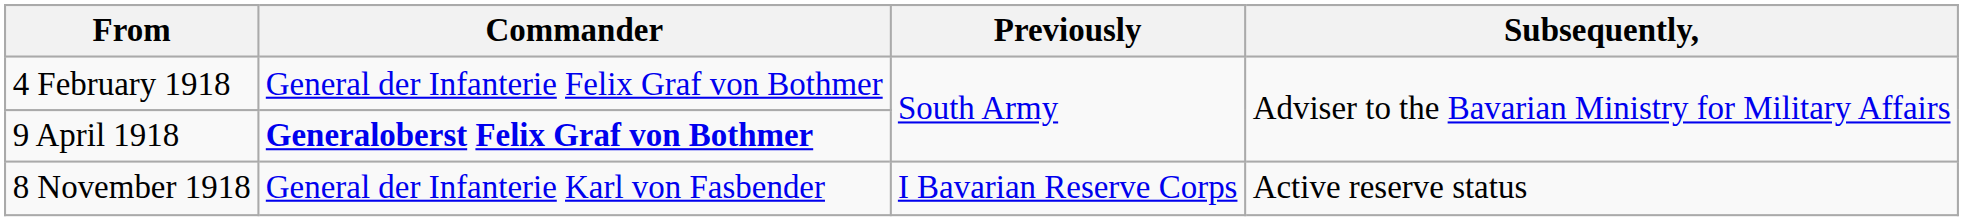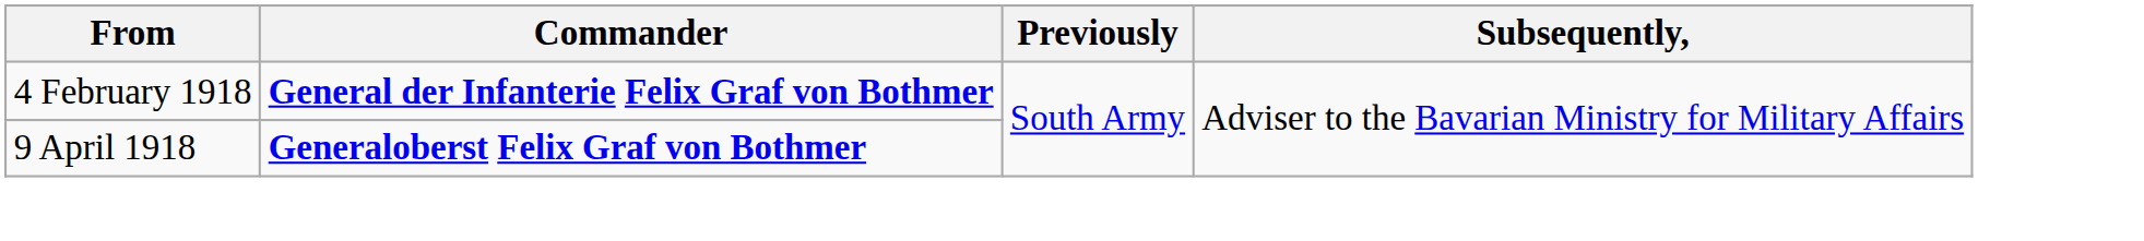 <table class="wikitable">
 <tr>
 <th>From</th>
 <th>Commander</th>
 <th>Previously</th>
 <th>Subsequently,</th>
 </tr>
 <tr>
 <td>4 February 1918</td>
-<td><a href='#'>General der Infanterie</a> <a href='#'>Felix Graf von Bothmer</a></td>
+<td><strong><a href='#'>General der Infanterie</a> <a href='#'>Felix Graf von Bothmer</a></strong></td>
 <td rowspan=2><a href='#'>South Army</a></td>
 <td rowspan=2>Adviser to the <a href='#'>Bavarian Ministry for Military Affairs</a></td>
 </tr>
 <tr>
 <td>9 April 1918</td>
 <td><strong><a href='#'>Generaloberst</a> <a href='#'>Felix Graf von Bothmer</a></strong></td>
 </tr>
-<tr>
-<td>8 November 1918</td>
-<td><a href='#'>General der Infanterie</a> <a href='#'>Karl von Fasbender</a></td>
-<td><a href='#'>I Bavarian Reserve Corps</a></td>
-<td>Active reserve status</td>
-</tr>
 </table>
